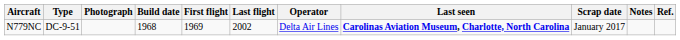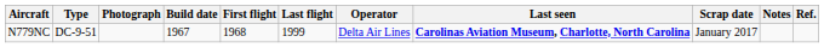 <table class="wikitable">
 <tr>
 <th>Aircraft</th>
 <th>Type</th>
 <th>Photograph</th>
 <th>Build date</th>
 <th>First flight</th>
 <th>Last flight</th>
 <th>Operator</th>
 <th>Last seen</th>
 <th>Scrap date</th>
 <th>Notes</th>
 <th>Ref.</th>
 </tr>
 <tr>
 <td>N779NC</td>
 <td>DC-9-51</td>
 <td></td>
+<td>1967</td>
 <td>1968</td>
-<td>1969</td>
-<td>2002</td>
+<td>1999</td>
 <td><a href='#'>Delta Air Lines</a></td>
 <td><strong><a href='#'>Carolinas Aviation Museum</a>, <a href='#'>Charlotte, North Carolina</a></strong></td>
 <td>January 2017</td>
 <td></td>
 <td></td>
 </tr>
 </table>
